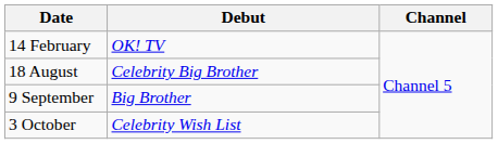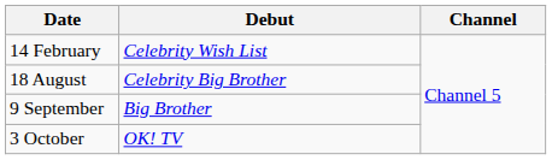 <table class="wikitable">
 <tr>
 <th width=90>Date</th>
 <th width=250>Debut</th>
 <th width=100>Channel</th>
 </tr>
 <tr>
 <td>14 February</td>
-<td><em><a href='#'>OK! TV</a></em></td>
+<td><em><a href='#'>Celebrity Wish List</a></em></td>
 <td rowspan=4><a href='#'>Channel 5</a></td>
 </tr>
 <tr>
 <td>18 August</td>
 <td><em><a href='#'>Celebrity Big Brother</a></em></td>
 </tr>
 <tr>
 <td>9 September</td>
 <td><em><a href='#'>Big Brother</a></em></td>
 </tr>
 <tr>
 <td>3 October</td>
-<td><em><a href='#'>Celebrity Wish List</a></em></td>
+<td><em><a href='#'>OK! TV</a></em></td>
 </tr>
 </table>
